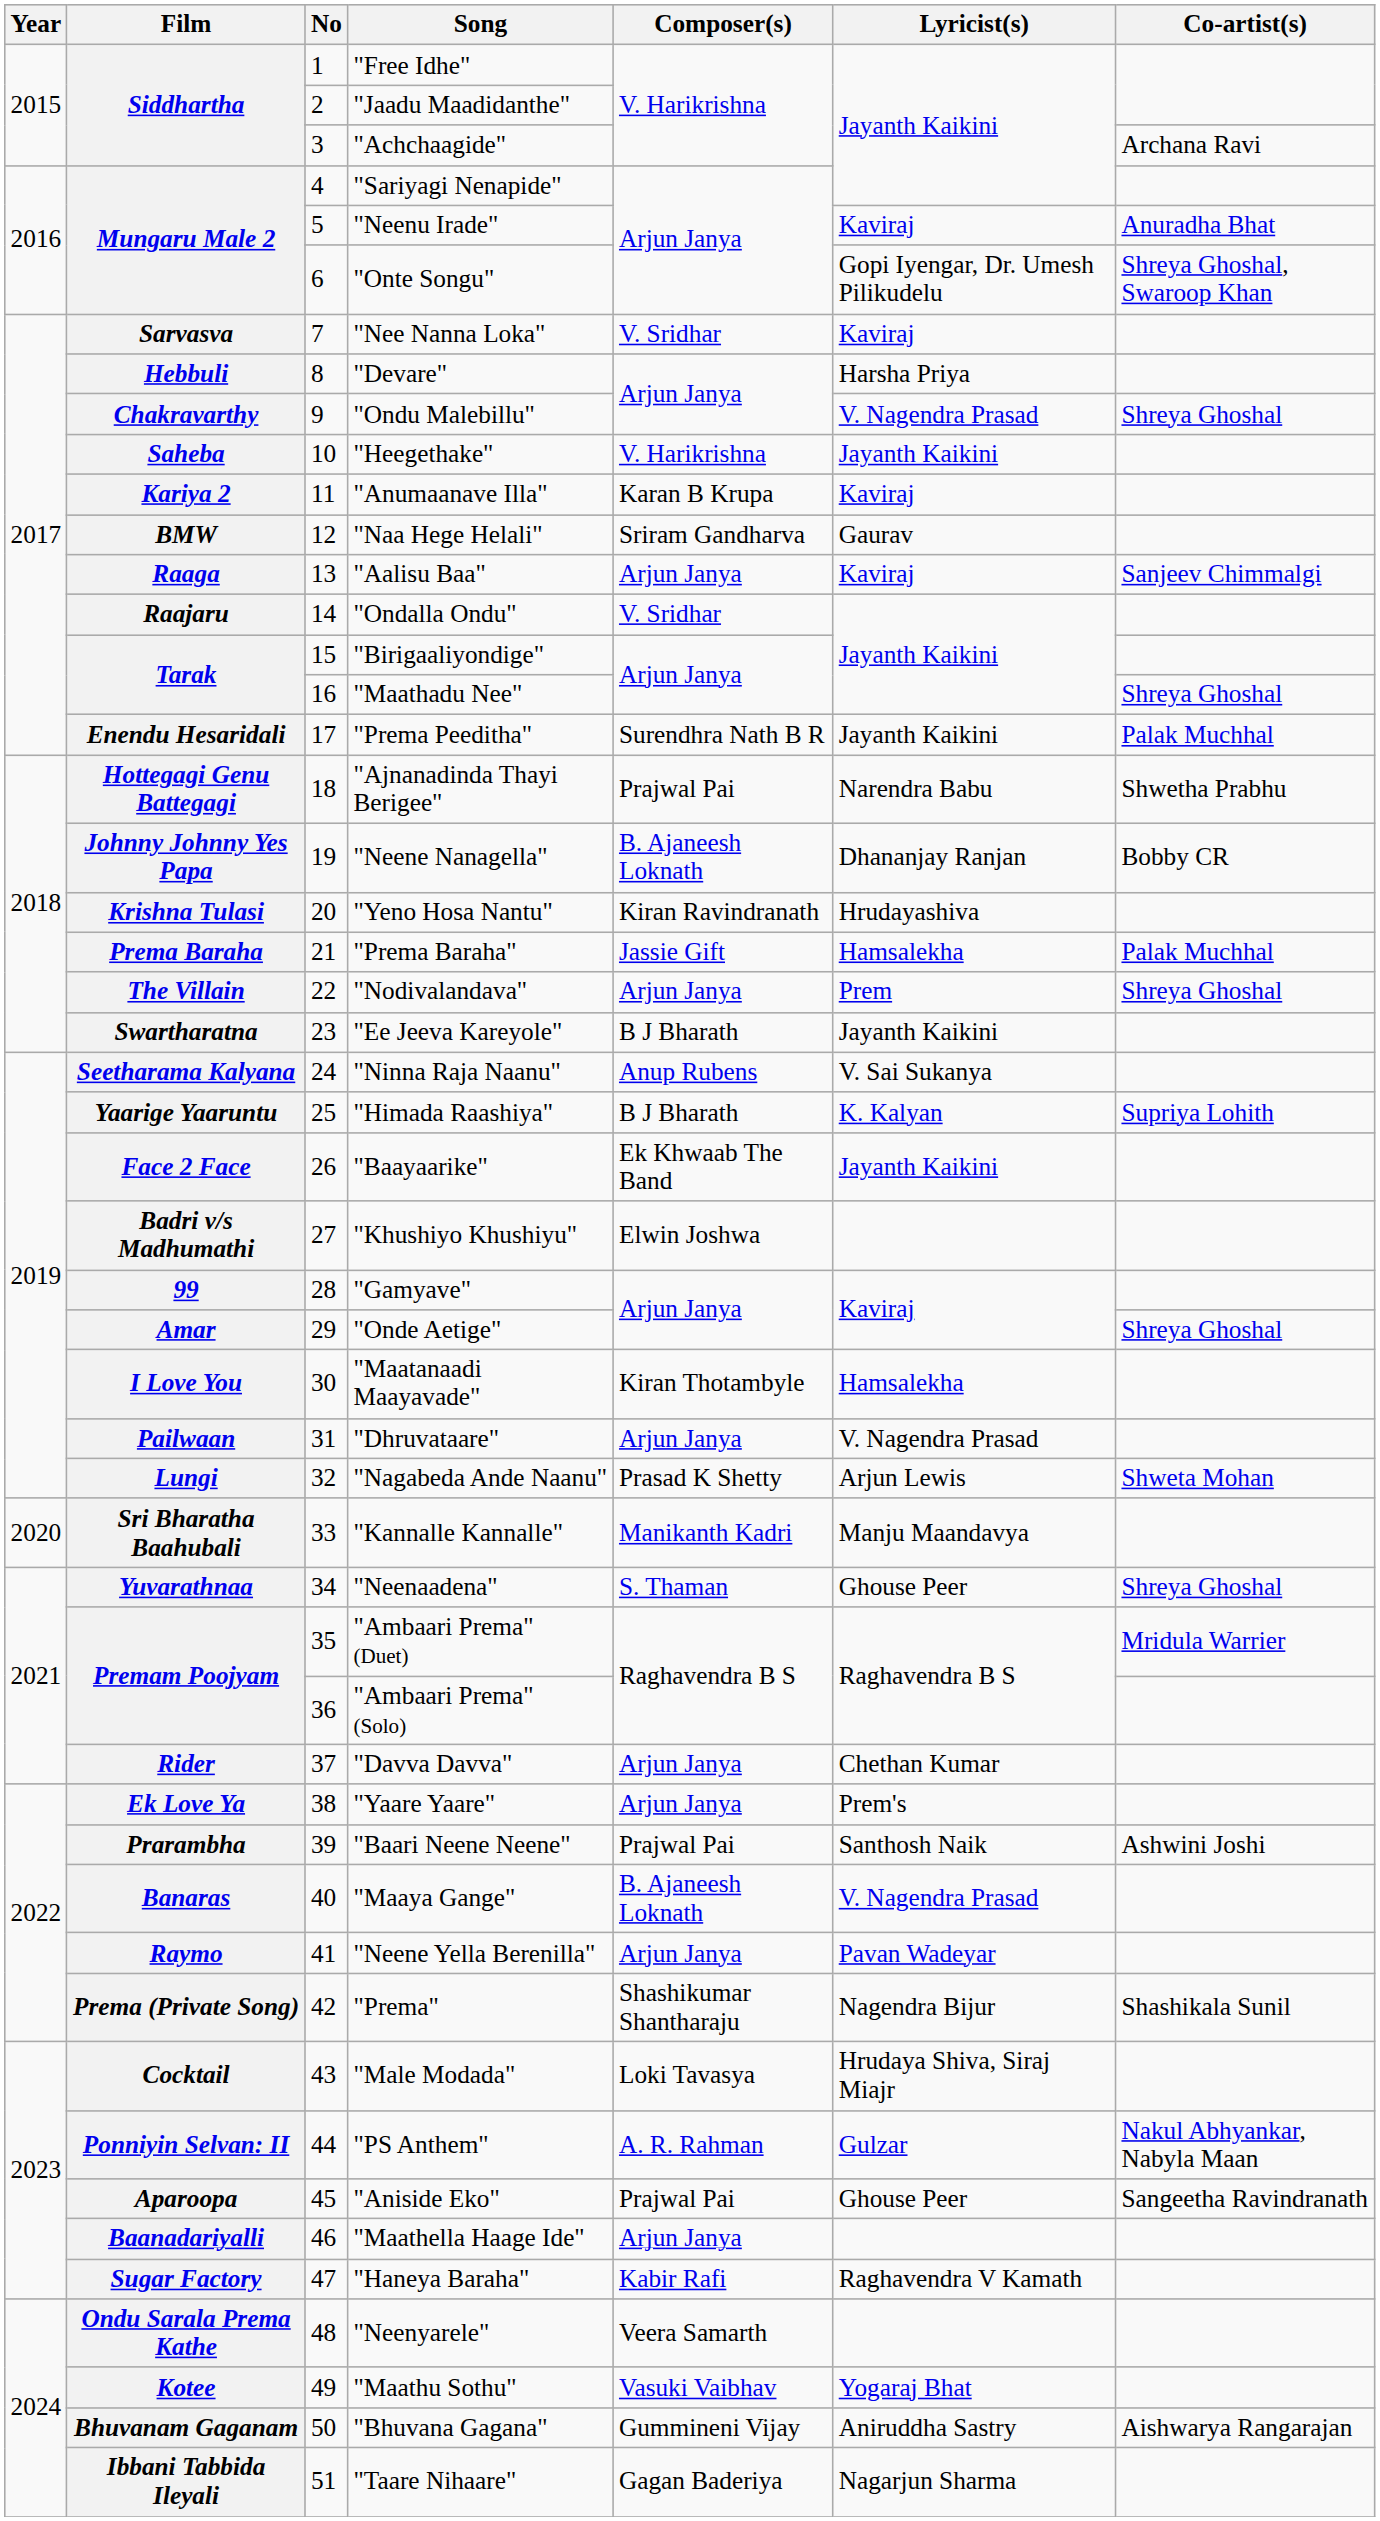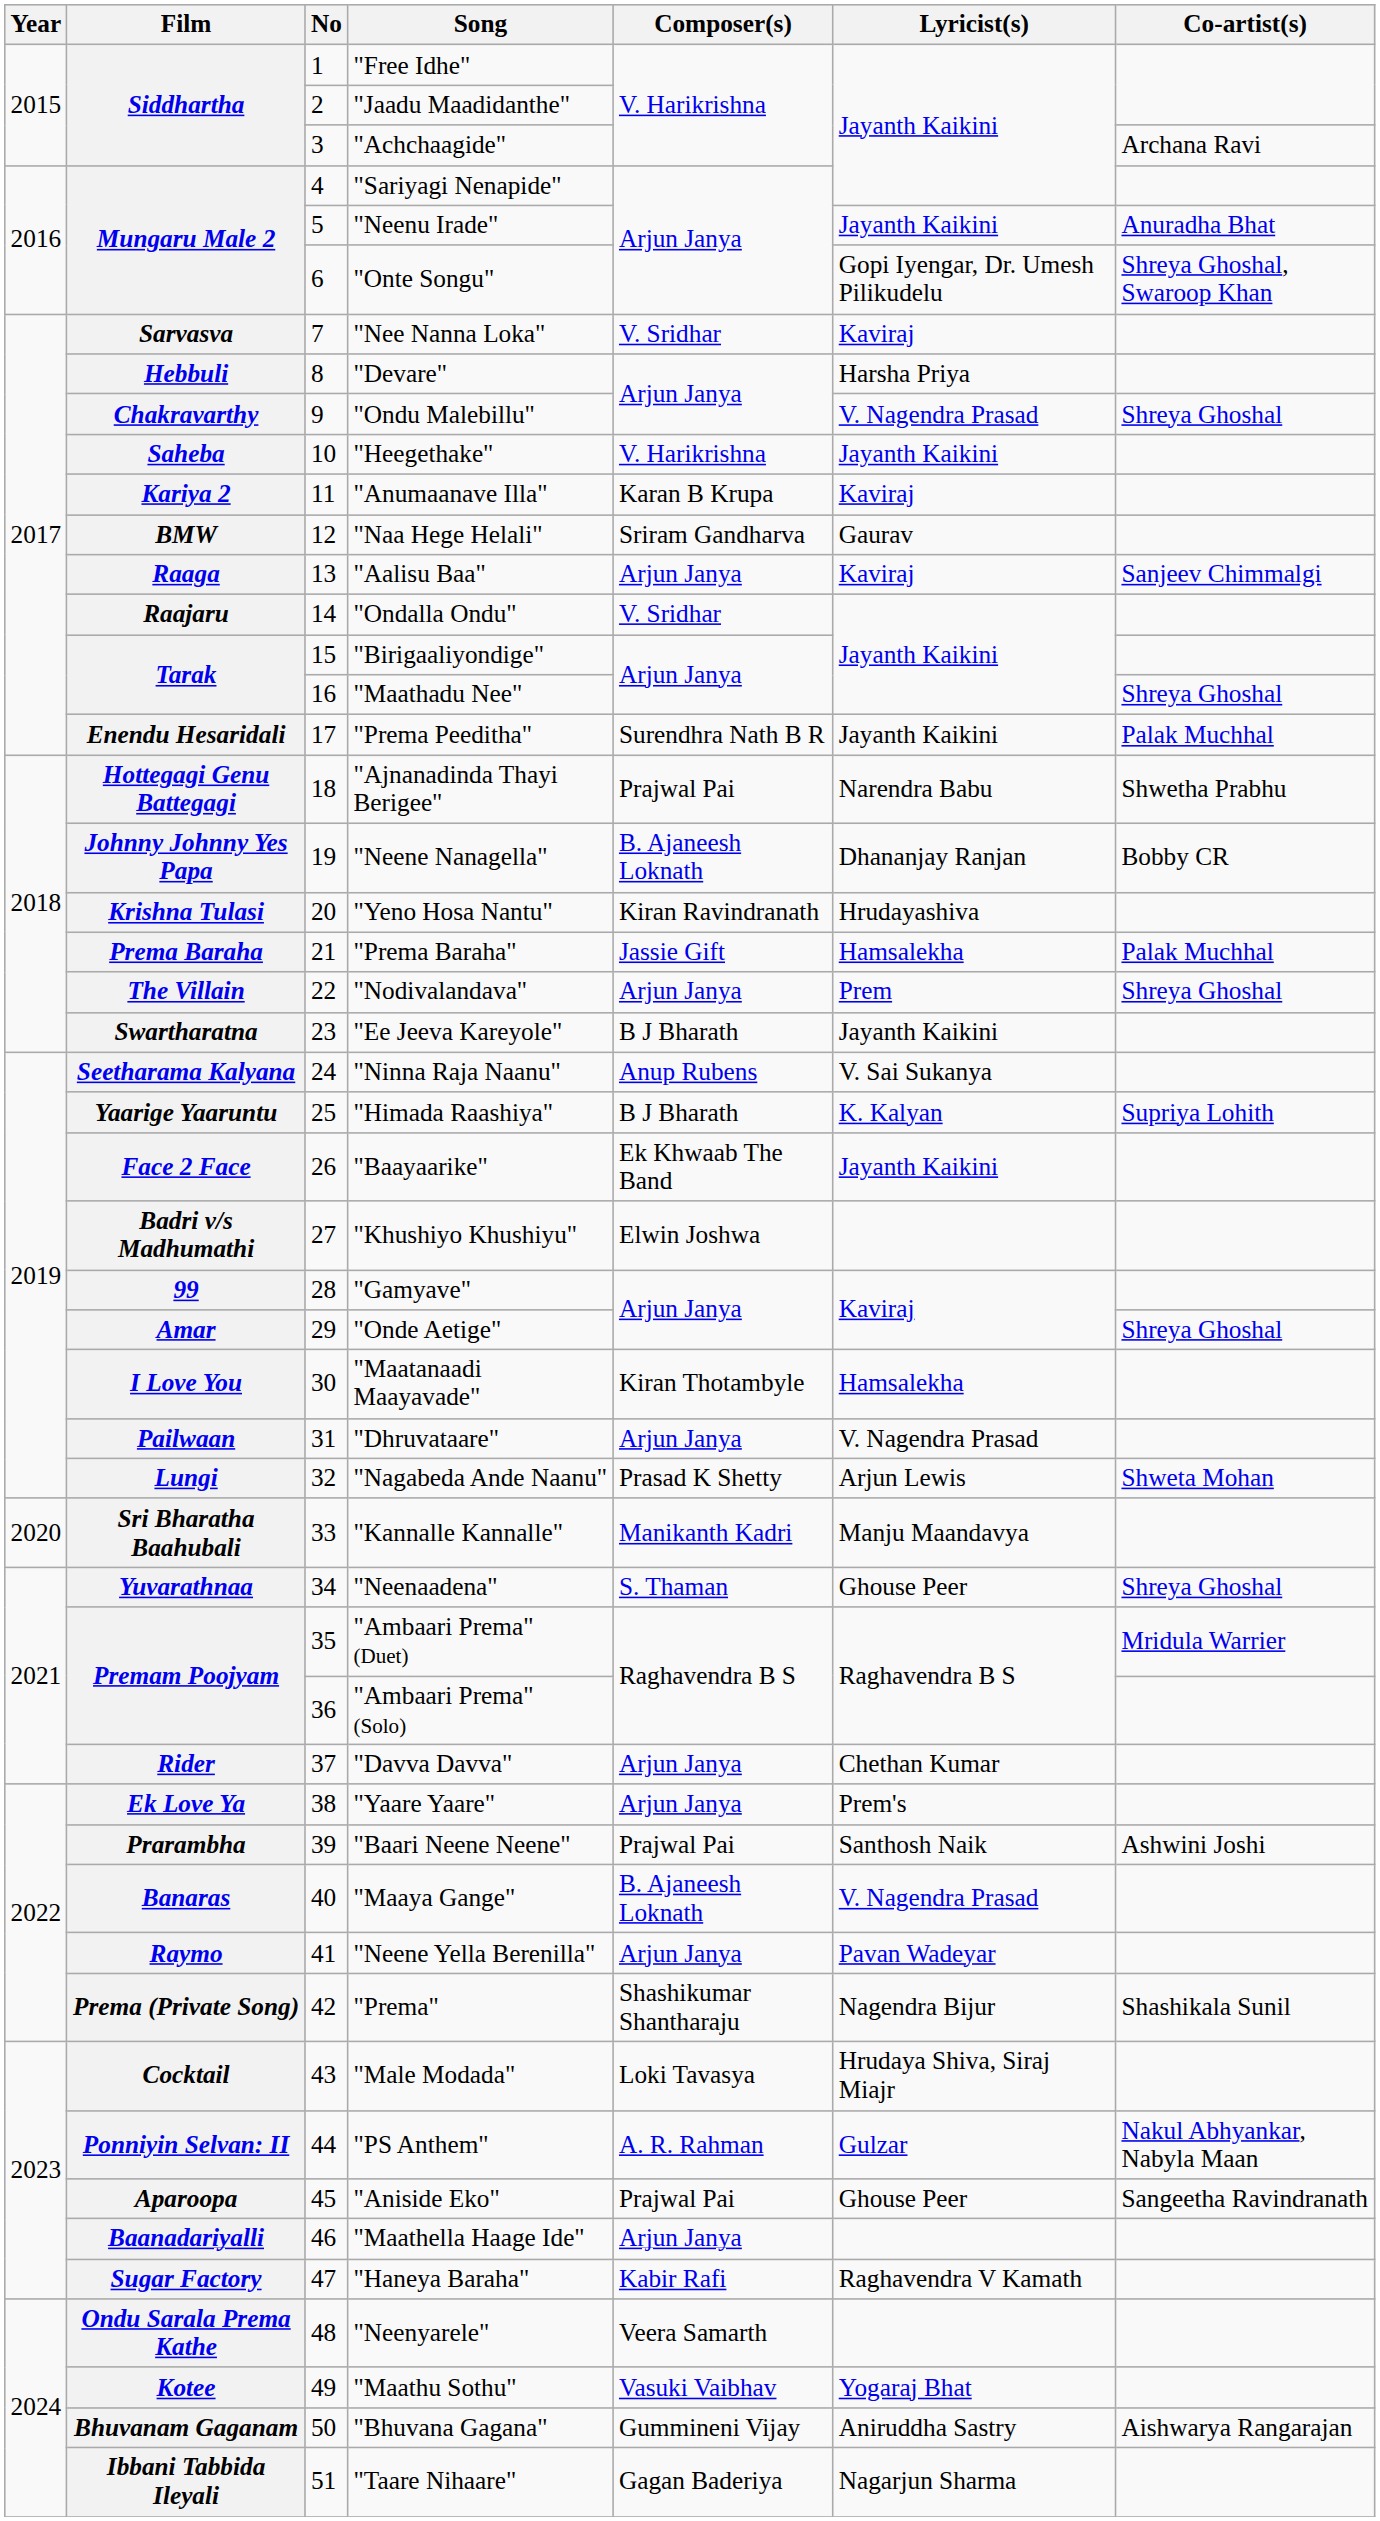 <table class="wikitable plainrowheaders">
 <tr>
 <th scope="col">Year</th>
 <th scope="col">Film</th>
 <th>No</th>
 <th scope="col">Song</th>
 <th scope="col">Composer(s)</th>
 <th scope="col">Lyricist(s)</th>
 <th scope="col">Co-artist(s)</th>
 </tr>
 <tr>
 <td rowspan="3">2015</td>
 <th rowspan="3"><em><a href='#'>Siddhartha</a></em></th>
 <td>1</td>
 <td>"Free Idhe"</td>
 <td rowspan="3"><a href='#'>V. Harikrishna</a></td>
 <td rowspan="4"><a href='#'>Jayanth Kaikini</a></td>
 <td rowspan="2"></td>
 </tr>
 <tr>
 <td>2</td>
 <td>"Jaadu Maadidanthe"</td>
 </tr>
 <tr>
 <td>3</td>
 <td>"Achchaagide"</td>
 <td>Archana Ravi</td>
 </tr>
 <tr>
 <td rowspan="3">2016</td>
 <th rowspan="3"><em><a href='#'>Mungaru Male 2</a></em></th>
 <td>4</td>
 <td>"Sariyagi Nenapide"</td>
 <td rowspan="3"><a href='#'>Arjun Janya</a></td>
 <td></td>
 </tr>
 <tr>
 <td>5</td>
 <td>"Neenu Irade"</td>
-<td><a href='#'>Kaviraj</a></td>
+<td><a href='#'>Jayanth Kaikini</a></td>
 <td><a href='#'>Anuradha Bhat</a></td>
 </tr>
 <tr>
 <td>6</td>
 <td>"Onte Songu"</td>
 <td>Gopi Iyengar, Dr. Umesh Pilikudelu</td>
 <td><a href='#'>Shreya Ghoshal</a>, <a href='#'>Swaroop Khan</a></td>
 </tr>
 <tr>
 <td rowspan="11">2017</td>
 <th><em>Sarvasva</em></th>
 <td>7</td>
 <td>"Nee Nanna Loka"</td>
 <td><a href='#'>V. Sridhar</a></td>
 <td><a href='#'>Kaviraj</a></td>
 <td></td>
 </tr>
 <tr>
 <th><em><a href='#'>Hebbuli</a></em></th>
 <td>8</td>
 <td>"Devare"</td>
 <td rowspan="2"><a href='#'>Arjun Janya</a></td>
 <td>Harsha Priya</td>
 <td></td>
 </tr>
 <tr>
 <th><em><a href='#'>Chakravarthy</a></em></th>
 <td>9</td>
 <td>"Ondu Malebillu"</td>
 <td><a href='#'>V. Nagendra Prasad</a></td>
 <td><a href='#'>Shreya Ghoshal</a></td>
 </tr>
 <tr>
 <th><em><a href='#'>Saheba</a></em></th>
 <td>10</td>
 <td>"Heegethake"</td>
 <td><a href='#'>V. Harikrishna</a></td>
 <td><a href='#'>Jayanth Kaikini</a></td>
 <td></td>
 </tr>
 <tr>
 <th><em><a href='#'>Kariya 2</a></em></th>
 <td>11</td>
 <td>"Anumaanave Illa"</td>
 <td>Karan B Krupa</td>
 <td><a href='#'>Kaviraj</a></td>
 <td></td>
 </tr>
 <tr>
 <th><em>BMW</em></th>
 <td>12</td>
 <td>"Naa Hege Helali"</td>
 <td>Sriram Gandharva</td>
 <td>Gaurav</td>
 <td></td>
 </tr>
 <tr>
 <th><em><a href='#'>Raaga</a></em></th>
 <td>13</td>
 <td>"Aalisu Baa"</td>
 <td><a href='#'>Arjun Janya</a></td>
 <td><a href='#'>Kaviraj</a></td>
 <td><a href='#'>Sanjeev Chimmalgi</a></td>
 </tr>
 <tr>
 <th><em>Raajaru</em></th>
 <td>14</td>
 <td>"Ondalla Ondu"</td>
 <td><a href='#'>V. Sridhar</a></td>
 <td rowspan="3"><a href='#'>Jayanth Kaikini</a></td>
 <td></td>
 </tr>
 <tr>
 <th rowspan="2"><em><a href='#'>Tarak</a></em></th>
 <td>15</td>
 <td>"Birigaaliyondige"</td>
 <td rowspan="2"><a href='#'>Arjun Janya</a></td>
 <td></td>
 </tr>
 <tr>
 <td>16</td>
 <td>"Maathadu Nee"</td>
 <td><a href='#'>Shreya Ghoshal</a></td>
 </tr>
 <tr>
 <th><em>Enendu Hesaridali</em></th>
 <td>17</td>
 <td>"Prema Peeditha"</td>
 <td>Surendhra Nath B R</td>
 <td>Jayanth Kaikini</td>
 <td><a href='#'>Palak Muchhal</a></td>
 </tr>
 <tr>
 <td rowspan="6">2018</td>
 <th><em><a href='#'>Hottegagi Genu Battegagi</a></em></th>
 <td>18</td>
 <td>"Ajnanadinda Thayi Berigee"</td>
 <td>Prajwal Pai</td>
 <td>Narendra Babu</td>
 <td>Shwetha Prabhu</td>
 </tr>
 <tr>
 <th><em><a href='#'>Johnny Johnny Yes Papa</a></em></th>
 <td>19</td>
 <td>"Neene Nanagella"</td>
 <td><a href='#'>B. Ajaneesh Loknath</a></td>
 <td>Dhananjay Ranjan</td>
 <td>Bobby CR</td>
 </tr>
 <tr>
 <th><em><a href='#'>Krishna Tulasi</a></em></th>
 <td>20</td>
 <td>"Yeno Hosa Nantu"</td>
 <td>Kiran Ravindranath</td>
 <td>Hrudayashiva</td>
 <td></td>
 </tr>
 <tr>
 <th><em><a href='#'>Prema Baraha</a></em></th>
 <td>21</td>
 <td>"Prema Baraha"</td>
 <td><a href='#'>Jassie Gift</a></td>
 <td><a href='#'>Hamsalekha</a></td>
 <td><a href='#'>Palak Muchhal</a></td>
 </tr>
 <tr>
 <th><em><a href='#'>The Villain</a></em></th>
 <td>22</td>
 <td>"Nodivalandava"</td>
 <td><a href='#'>Arjun Janya</a></td>
 <td><a href='#'>Prem</a></td>
 <td><a href='#'>Shreya Ghoshal</a></td>
 </tr>
 <tr>
 <th><em>Swartharatna</em></th>
 <td>23</td>
 <td>"Ee Jeeva Kareyole"</td>
 <td>B J Bharath</td>
 <td>Jayanth Kaikini</td>
 <td></td>
 </tr>
 <tr>
 <td rowspan="9">2019</td>
 <th><em><a href='#'>Seetharama Kalyana</a></em></th>
 <td>24</td>
 <td>"Ninna Raja Naanu"</td>
 <td><a href='#'>Anup Rubens</a></td>
 <td>V. Sai Sukanya</td>
 <td></td>
 </tr>
 <tr>
 <th><em>Yaarige Yaaruntu</em></th>
 <td>25</td>
 <td>"Himada Raashiya"</td>
 <td>B J Bharath</td>
 <td><a href='#'>K. Kalyan</a></td>
 <td><a href='#'>Supriya Lohith</a></td>
 </tr>
 <tr>
 <th><em><a href='#'>Face 2 Face</a></em></th>
 <td>26</td>
 <td>"Baayaarike"</td>
 <td>Ek Khwaab The Band</td>
 <td><a href='#'>Jayanth Kaikini</a></td>
 <td></td>
 </tr>
 <tr>
 <th><em>Badri v/s Madhumathi</em></th>
 <td>27</td>
 <td>"Khushiyo Khushiyu"</td>
 <td>Elwin Joshwa</td>
 <td></td>
 <td></td>
 </tr>
 <tr>
 <th><em><a href='#'>99</a></em></th>
 <td>28</td>
 <td>"Gamyave"</td>
 <td rowspan="2"><a href='#'>Arjun Janya</a></td>
 <td rowspan="2"><a href='#'>Kaviraj</a></td>
 <td></td>
 </tr>
 <tr>
 <th><em><a href='#'>Amar</a></em></th>
 <td>29</td>
 <td>"Onde Aetige"</td>
 <td><a href='#'>Shreya Ghoshal</a></td>
 </tr>
 <tr>
 <th><em><a href='#'>I Love You</a></em></th>
 <td>30</td>
 <td>"Maatanaadi Maayavade"</td>
 <td>Kiran Thotambyle</td>
 <td><a href='#'>Hamsalekha</a></td>
 <td></td>
 </tr>
 <tr>
 <th><em><a href='#'>Pailwaan</a></em></th>
 <td>31</td>
 <td>"Dhruvataare"</td>
 <td><a href='#'>Arjun Janya</a></td>
 <td>V. Nagendra Prasad</td>
 <td></td>
 </tr>
 <tr>
 <th><em><a href='#'>Lungi</a></em></th>
 <td>32</td>
 <td>"Nagabeda Ande Naanu"</td>
 <td>Prasad K Shetty</td>
 <td>Arjun Lewis</td>
 <td><a href='#'>Shweta Mohan</a></td>
 </tr>
 <tr>
 <td>2020</td>
 <th><em>Sri Bharatha Baahubali</em></th>
 <td>33</td>
 <td>"Kannalle Kannalle"</td>
 <td><a href='#'>Manikanth Kadri</a></td>
 <td>Manju Maandavya</td>
 <td></td>
 </tr>
 <tr>
 <td rowspan="4">2021</td>
 <th><em><a href='#'>Yuvarathnaa</a></em></th>
 <td>34</td>
 <td>"Neenaadena"</td>
 <td><a href='#'>S. Thaman</a></td>
 <td>Ghouse Peer</td>
 <td><a href='#'>Shreya Ghoshal</a></td>
 </tr>
 <tr>
 <th rowspan="2"><em><a href='#'>Premam Poojyam</a></em></th>
 <td>35</td>
 <td>"Ambaari Prema"<br><small>(Duet)</small></td>
 <td rowspan="2">Raghavendra B S</td>
 <td rowspan="2">Raghavendra B S</td>
 <td><a href='#'>Mridula Warrier</a></td>
 </tr>
 <tr>
 <td>36</td>
 <td>"Ambaari Prema"<br><small>(Solo)</small></td>
 <td></td>
 </tr>
 <tr>
 <th><em><a href='#'>Rider</a></em></th>
 <td>37</td>
 <td>"Davva Davva"</td>
 <td><a href='#'>Arjun Janya</a></td>
 <td>Chethan Kumar</td>
 <td></td>
 </tr>
 <tr>
 <td rowspan="5">2022</td>
 <th><em><a href='#'>Ek Love Ya</a></em></th>
 <td>38</td>
 <td>"Yaare Yaare"</td>
 <td><a href='#'>Arjun Janya</a></td>
 <td>Prem's</td>
 <td></td>
 </tr>
 <tr>
 <th><em>Prarambha</em></th>
 <td>39</td>
 <td>"Baari Neene Neene"</td>
 <td>Prajwal Pai</td>
 <td>Santhosh Naik</td>
 <td>Ashwini Joshi</td>
 </tr>
 <tr>
 <th><em><a href='#'>Banaras</a></em></th>
 <td>40</td>
 <td>"Maaya Gange"</td>
 <td><a href='#'>B. Ajaneesh Loknath</a></td>
 <td><a href='#'>V. Nagendra Prasad</a></td>
 <td></td>
 </tr>
 <tr>
 <th><em><a href='#'>Raymo</a></em></th>
 <td>41</td>
 <td>"Neene Yella Berenilla"</td>
 <td><a href='#'>Arjun Janya</a></td>
 <td><a href='#'>Pavan Wadeyar</a></td>
 <td></td>
 </tr>
 <tr>
 <th><em>Prema (Private Song)</em></th>
 <td>42</td>
 <td>"Prema"</td>
 <td>Shashikumar Shantharaju</td>
 <td>Nagendra Bijur</td>
 <td>Shashikala Sunil</td>
 </tr>
 <tr>
 <td rowspan="5">2023</td>
 <th><em>Cocktail</em></th>
 <td>43</td>
 <td>"Male Modada"</td>
 <td>Loki Tavasya</td>
 <td>Hrudaya Shiva, Siraj Miajr</td>
 <td></td>
 </tr>
 <tr>
 <th><em><a href='#'>Ponniyin Selvan: II</a></em></th>
 <td>44</td>
 <td>"PS Anthem"</td>
 <td><a href='#'>A. R. Rahman</a></td>
 <td><a href='#'>Gulzar</a></td>
 <td><a href='#'>Nakul Abhyankar</a>, Nabyla Maan</td>
 </tr>
 <tr>
 <th><em>Aparoopa</em></th>
 <td>45</td>
 <td>"Aniside Eko"</td>
 <td>Prajwal Pai</td>
 <td>Ghouse Peer</td>
 <td>Sangeetha Ravindranath</td>
 </tr>
 <tr>
 <th><em><a href='#'>Baanadariyalli</a></em></th>
 <td>46</td>
 <td>"Maathella Haage Ide"</td>
 <td><a href='#'>Arjun Janya</a></td>
 <td></td>
 <td></td>
 </tr>
 <tr>
 <th><a href='#'><em>Sugar Factory</em></a></th>
 <td>47</td>
 <td>"Haneya Baraha"</td>
 <td><a href='#'>Kabir Rafi</a></td>
 <td>Raghavendra V Kamath</td>
 <td></td>
 </tr>
 <tr>
 <td rowspan="4">2024</td>
 <th><em><a href='#'>Ondu Sarala Prema Kathe</a></em></th>
 <td>48</td>
 <td>"Neenyarele"</td>
 <td>Veera Samarth</td>
 <td></td>
 <td></td>
 </tr>
 <tr>
 <th><em><a href='#'>Kotee</a></em></th>
 <td>49</td>
 <td>"Maathu Sothu"</td>
 <td><a href='#'>Vasuki Vaibhav</a></td>
 <td><a href='#'>Yogaraj Bhat</a></td>
 <td></td>
 </tr>
 <tr>
 <th><em>Bhuvanam Gaganam</em></th>
 <td>50</td>
 <td>"Bhuvana Gagana"</td>
 <td>Gummineni Vijay</td>
 <td>Aniruddha Sastry</td>
 <td>Aishwarya Rangarajan</td>
 </tr>
 <tr>
 <th><em>Ibbani Tabbida Ileyali</em></th>
 <td>51</td>
 <td>"Taare Nihaare"</td>
 <td>Gagan Baderiya</td>
 <td>Nagarjun Sharma</td>
 <td></td>
 </tr>
 </table>
